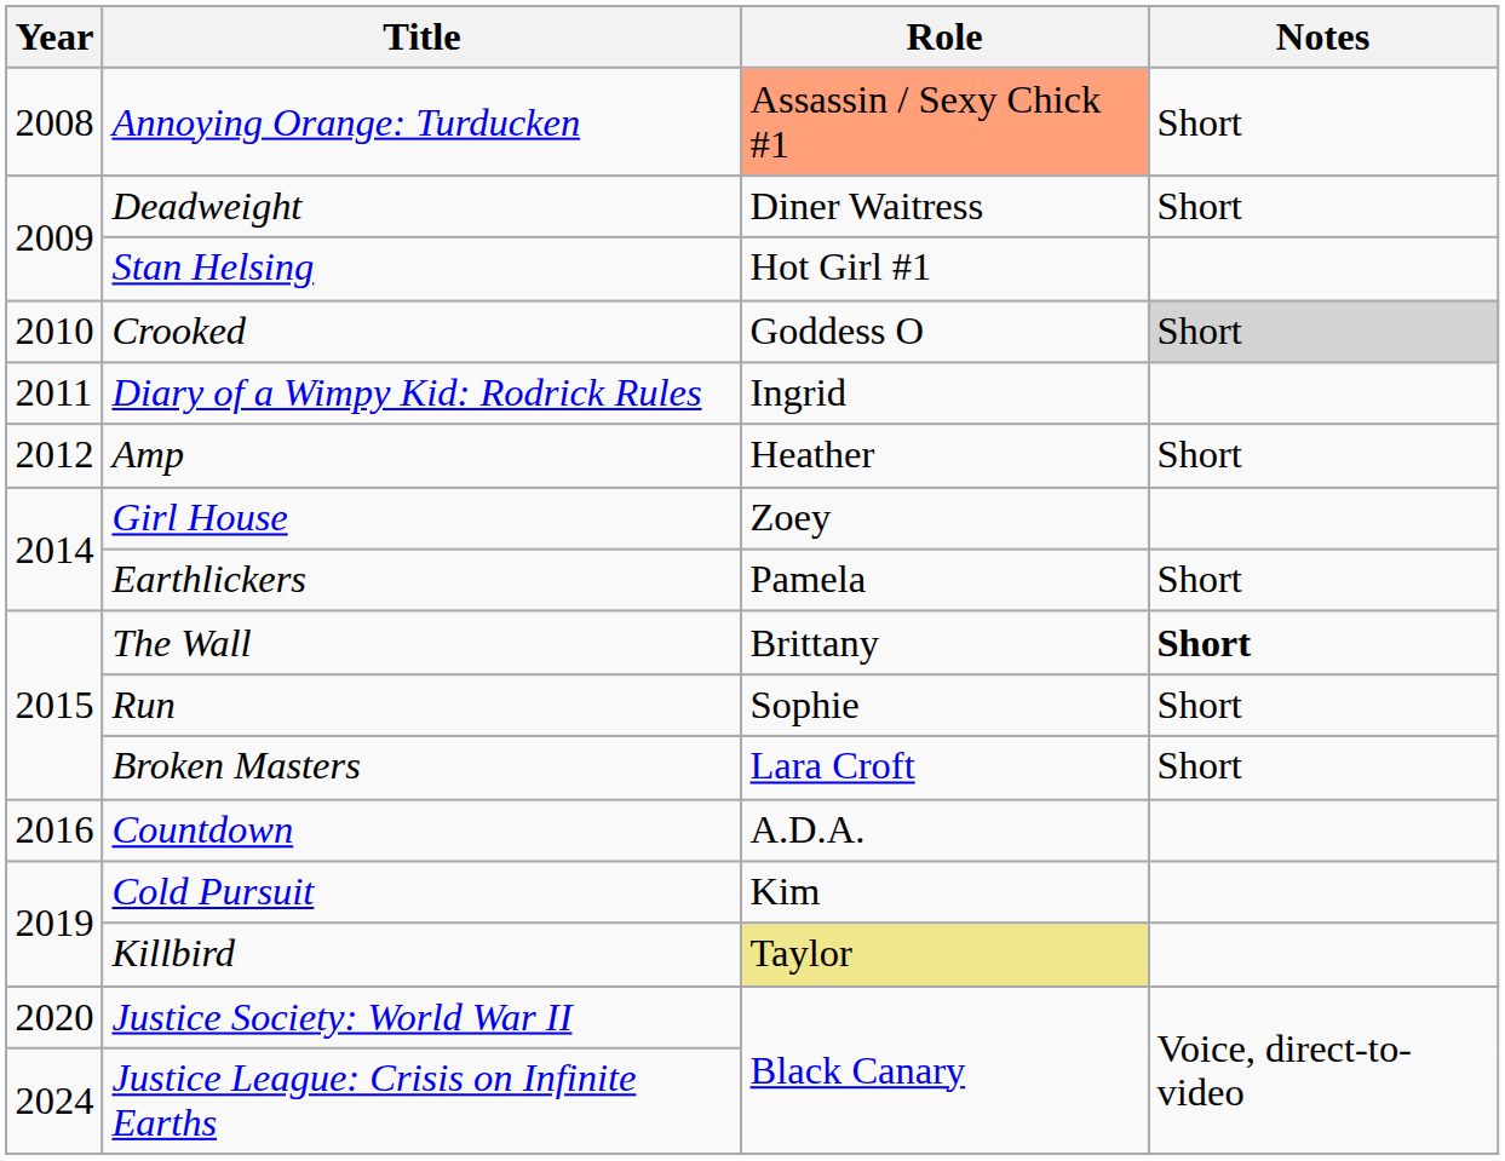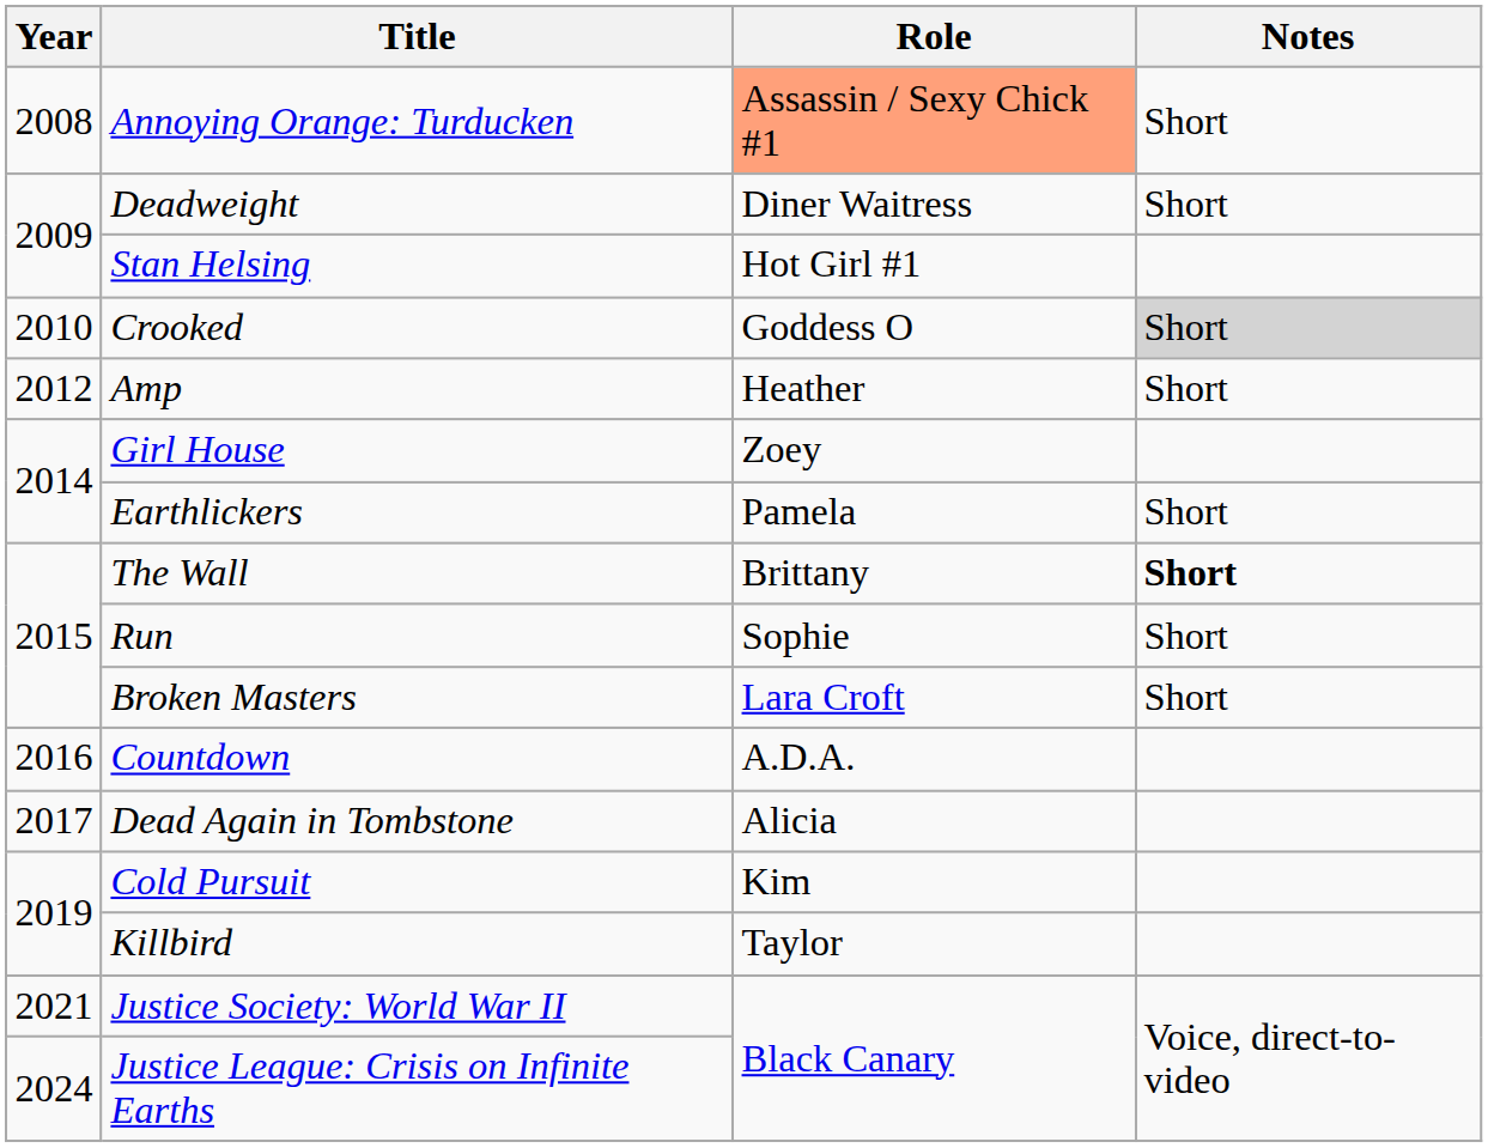 <table class="wikitable sortable">
 <tr>
 <th>Year</th>
 <th>Title</th>
 <th>Role</th>
 <th scope="col" class="unsortable">Notes</th>
 </tr>
 <tr>
 <td>2008</td>
 <td><em><a href='#'>Annoying Orange: Turducken</a></em></td>
 <td style="background: lightsalmon;">Assassin / Sexy Chick #1</td>
 <td>Short</td>
 </tr>
 <tr>
 <td rowspan=2>2009</td>
 <td><em>Deadweight</em></td>
 <td>Diner Waitress</td>
 <td>Short</td>
 </tr>
 <tr>
 <td><em><a href='#'>Stan Helsing</a></em></td>
 <td>Hot Girl #1</td>
 <td></td>
 </tr>
 <tr>
 <td>2010</td>
 <td><em>Crooked</em></td>
 <td>Goddess O</td>
 <td style="background: lightgrey;">Short</td>
-</tr>
-<tr>
-<td>2011</td>
-<td><em><a href='#'>Diary of a Wimpy Kid: Rodrick Rules</a></em></td>
-<td>Ingrid</td>
-<td></td>
 </tr>
 <tr>
 <td>2012</td>
 <td><em>Amp</em></td>
 <td>Heather</td>
 <td>Short</td>
 </tr>
 <tr>
 <td rowspan=2>2014</td>
 <td><em><a href='#'>Girl House</a></em></td>
 <td>Zoey</td>
 <td></td>
 </tr>
 <tr>
 <td><em>Earthlickers</em></td>
 <td>Pamela</td>
 <td>Short</td>
 </tr>
 <tr>
 <td rowspan=3>2015</td>
 <td><em>The Wall</em></td>
 <td>Brittany</td>
 <td><strong>Short</strong></td>
 </tr>
 <tr>
 <td><em>Run</em></td>
 <td>Sophie</td>
 <td>Short</td>
 </tr>
 <tr>
 <td><em>Broken Masters</em></td>
 <td><a href='#'>Lara Croft</a></td>
 <td>Short</td>
 </tr>
 <tr>
 <td>2016</td>
 <td><em><a href='#'>Countdown</a></em></td>
 <td>A.D.A.</td>
 <td></td>
 </tr>
 <tr>
+<td>2017</td>
+<td><em>Dead Again in Tombstone</em></td>
+<td>Alicia</td>
+<td></td>
+</tr>
+<tr>
 <td rowspan=2>2019</td>
 <td><em><a href='#'>Cold Pursuit</a></em></td>
 <td>Kim</td>
 <td></td>
 </tr>
 <tr>
 <td><em>Killbird</em></td>
-<td style="background: khaki;">Taylor</td>
+<td>Taylor</td>
 <td></td>
 </tr>
 <tr>
-<td>2020</td>
+<td>2021</td>
 <td><em><a href='#'>Justice Society: World War II</a></em></td>
 <td Rowspan="2"><a href='#'>Black Canary</a></td>
 <td Rowspan="2">Voice, direct-to-video</td>
 </tr>
 <tr>
 <td>2024</td>
 <td><em><a href='#'>Justice League: Crisis on Infinite Earths</a></em></td>
 </tr>
 </table>
